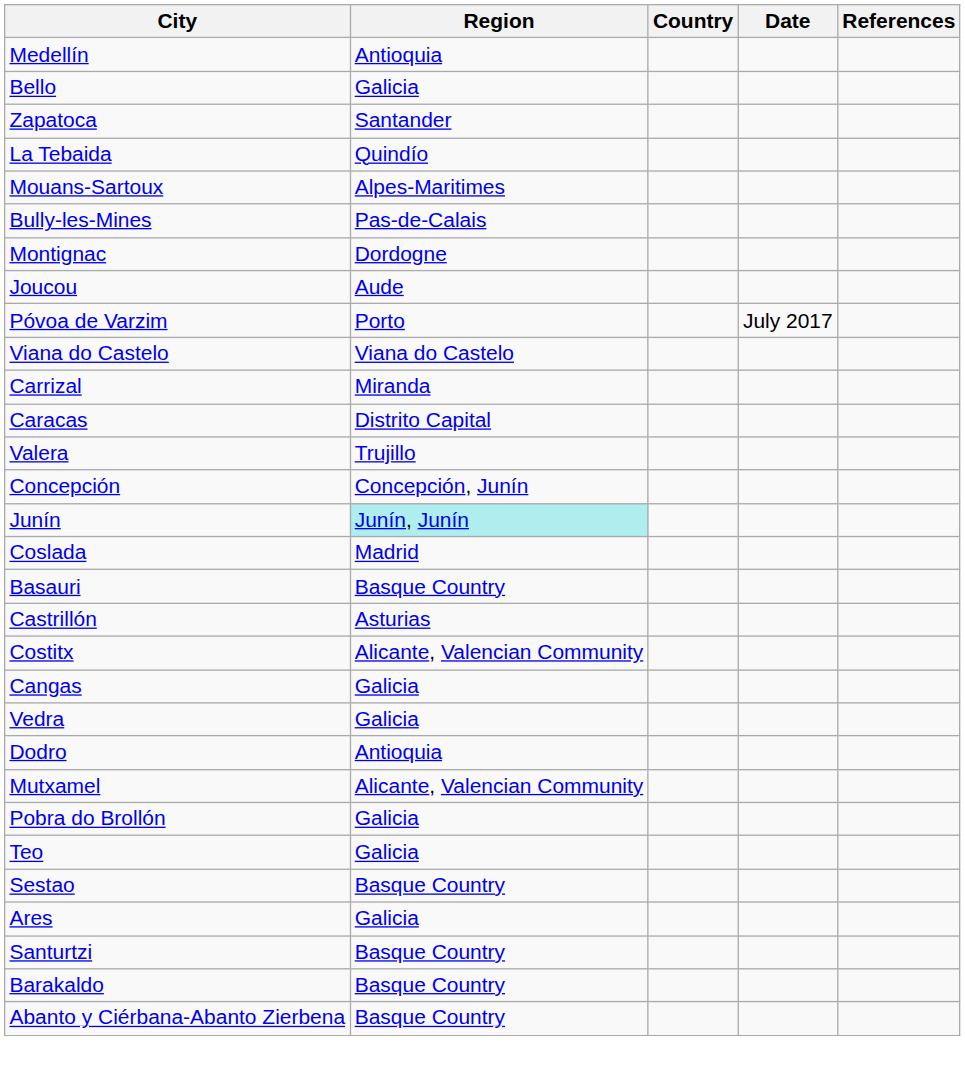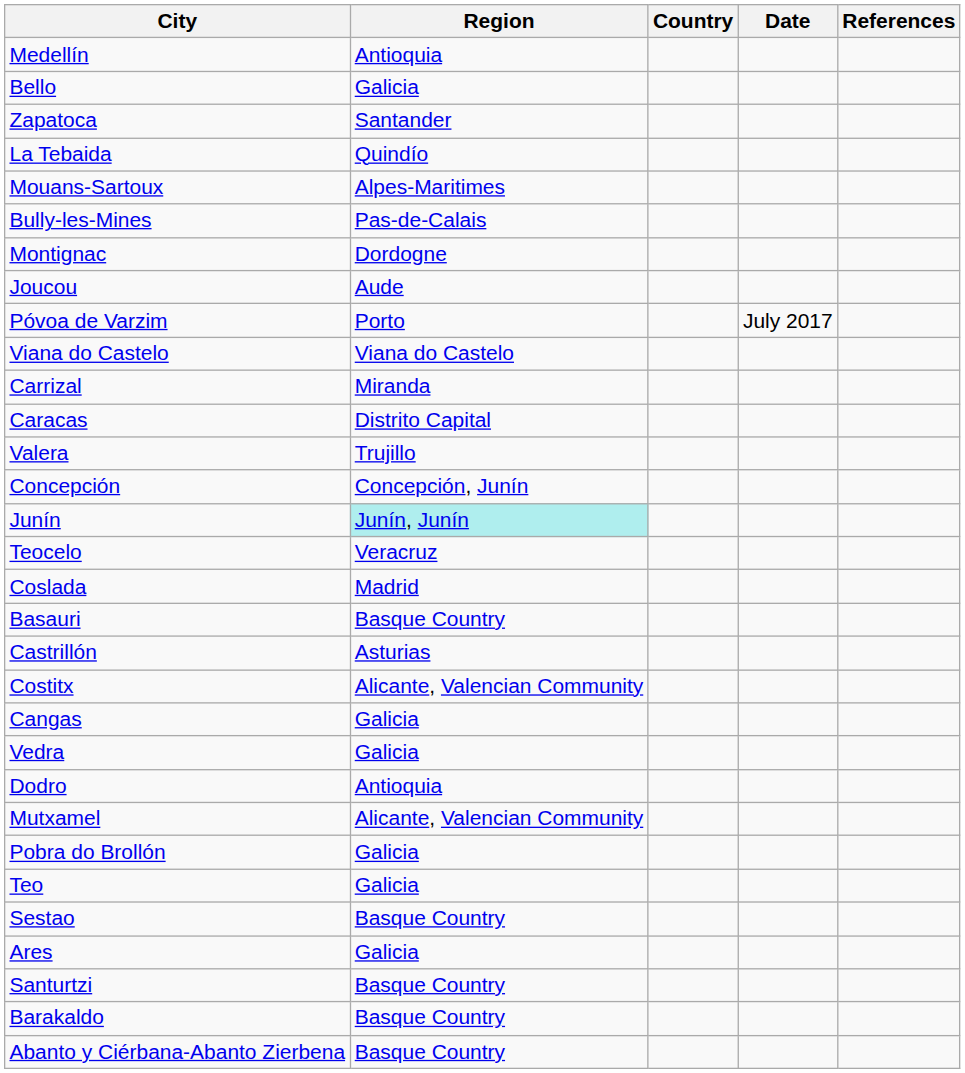 <table class="wikitable sortable">
 <tr>
 <th>City</th>
 <th>Region</th>
 <th>Country</th>
 <th>Date</th>
 <th>References</th>
 </tr>
 <tr>
 <td><a href='#'>Medellín</a></td>
 <td><a href='#'>Antioquia</a></td>
 <td></td>
 <td></td>
 <td></td>
 </tr>
 <tr>
 <td><a href='#'>Bello</a></td>
 <td><a href='#'>Galicia</a></td>
 <td></td>
 <td></td>
 <td></td>
 </tr>
 <tr>
 <td><a href='#'>Zapatoca</a></td>
 <td><a href='#'>Santander</a></td>
 <td></td>
 <td></td>
 <td></td>
 </tr>
 <tr>
 <td><a href='#'>La Tebaida</a></td>
 <td><a href='#'>Quindío</a></td>
 <td></td>
 <td></td>
 <td></td>
 </tr>
 <tr>
 <td><a href='#'>Mouans-Sartoux</a></td>
 <td><a href='#'>Alpes-Maritimes</a></td>
 <td></td>
 <td></td>
 <td></td>
 </tr>
 <tr>
 <td><a href='#'>Bully-les-Mines</a></td>
 <td><a href='#'>Pas-de-Calais</a></td>
 <td></td>
 <td></td>
 <td></td>
 </tr>
 <tr>
 <td><a href='#'>Montignac</a></td>
 <td><a href='#'>Dordogne</a></td>
 <td></td>
 <td></td>
 <td></td>
 </tr>
 <tr>
 <td><a href='#'>Joucou</a></td>
 <td><a href='#'>Aude</a></td>
 <td></td>
 <td></td>
 <td></td>
 </tr>
 <tr>
 <td><a href='#'>Póvoa de Varzim</a></td>
 <td><a href='#'>Porto</a></td>
 <td></td>
 <td>July 2017</td>
 <td></td>
 </tr>
 <tr>
 <td><a href='#'>Viana do Castelo</a></td>
 <td><a href='#'>Viana do Castelo</a></td>
 <td></td>
 <td></td>
 <td></td>
 </tr>
 <tr>
 <td><a href='#'>Carrizal</a></td>
 <td><a href='#'>Miranda</a></td>
 <td></td>
 <td></td>
 <td></td>
 </tr>
 <tr>
 <td><a href='#'>Caracas</a></td>
 <td><a href='#'>Distrito Capital</a></td>
 <td></td>
 <td></td>
 <td></td>
 </tr>
 <tr>
 <td><a href='#'>Valera</a></td>
 <td><a href='#'>Trujillo</a></td>
 <td></td>
 <td></td>
 <td></td>
 </tr>
 <tr>
 <td><a href='#'>Concepción</a></td>
 <td><a href='#'>Concepción</a>, <a href='#'>Junín</a></td>
 <td></td>
 <td></td>
 <td></td>
 </tr>
 <tr>
 <td><a href='#'>Junín</a></td>
 <td style="background: paleturquoise;"><a href='#'>Junín</a>, <a href='#'>Junín</a></td>
 <td></td>
 <td></td>
 <td></td>
 </tr>
 <tr>
+<td><a href='#'>Teocelo</a></td>
+<td><a href='#'>Veracruz</a></td>
+<td></td>
+<td></td>
+<td></td>
+</tr>
+<tr>
 <td><a href='#'>Coslada</a></td>
 <td><a href='#'>Madrid</a></td>
 <td></td>
 <td></td>
 <td></td>
 </tr>
 <tr>
 <td><a href='#'>Basauri</a></td>
 <td><a href='#'>Basque Country</a></td>
 <td></td>
 <td></td>
 <td></td>
 </tr>
 <tr>
 <td><a href='#'>Castrillón</a></td>
 <td><a href='#'>Asturias</a></td>
 <td></td>
 <td></td>
 <td></td>
 </tr>
 <tr>
 <td><a href='#'>Costitx</a></td>
 <td><a href='#'>Alicante</a>, <a href='#'>Valencian Community</a></td>
 <td></td>
 <td></td>
 <td></td>
 </tr>
 <tr>
 <td><a href='#'>Cangas</a></td>
 <td><a href='#'>Galicia</a></td>
 <td></td>
 <td></td>
 <td></td>
 </tr>
 <tr>
 <td><a href='#'>Vedra</a></td>
 <td><a href='#'>Galicia</a></td>
 <td></td>
 <td></td>
 <td></td>
 </tr>
 <tr>
 <td><a href='#'>Dodro</a></td>
 <td><a href='#'>Antioquia</a></td>
 <td></td>
 <td></td>
 <td></td>
 </tr>
 <tr>
 <td><a href='#'>Mutxamel</a></td>
 <td><a href='#'>Alicante</a>, <a href='#'>Valencian Community</a></td>
 <td></td>
 <td></td>
 <td></td>
 </tr>
 <tr>
 <td><a href='#'>Pobra do Brollón</a></td>
 <td><a href='#'>Galicia</a></td>
 <td></td>
 <td></td>
 <td></td>
 </tr>
 <tr>
 <td><a href='#'>Teo</a></td>
 <td><a href='#'>Galicia</a></td>
 <td></td>
 <td></td>
 <td></td>
 </tr>
 <tr>
 <td><a href='#'>Sestao</a></td>
 <td><a href='#'>Basque Country</a></td>
 <td></td>
 <td></td>
 <td></td>
 </tr>
 <tr>
 <td><a href='#'>Ares</a></td>
 <td><a href='#'>Galicia</a></td>
 <td></td>
 <td></td>
 <td></td>
 </tr>
 <tr>
 <td><a href='#'>Santurtzi</a></td>
 <td><a href='#'>Basque Country</a></td>
 <td></td>
 <td></td>
 <td></td>
 </tr>
 <tr>
 <td><a href='#'>Barakaldo</a></td>
 <td><a href='#'>Basque Country</a></td>
 <td></td>
 <td></td>
 <td></td>
 </tr>
 <tr>
 <td><a href='#'>Abanto y Ciérbana-Abanto Zierbena</a></td>
 <td><a href='#'>Basque Country</a></td>
 <td></td>
 <td></td>
 <td></td>
 </tr>
 </table>
